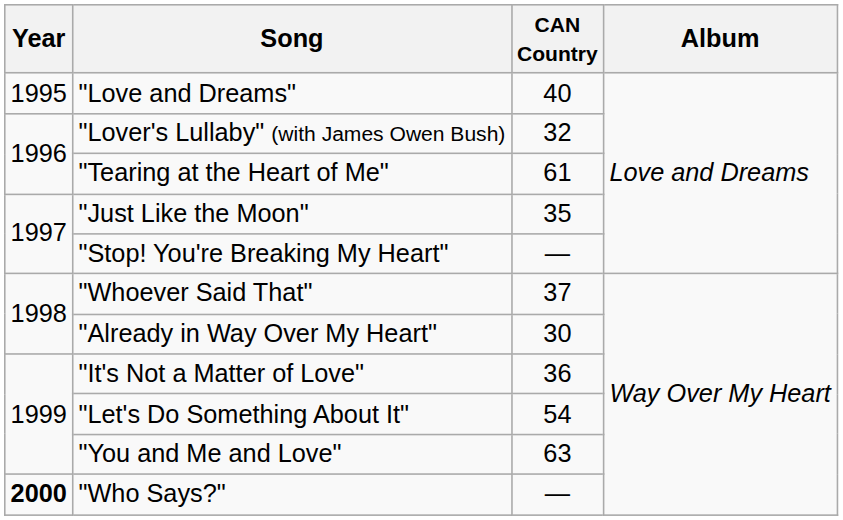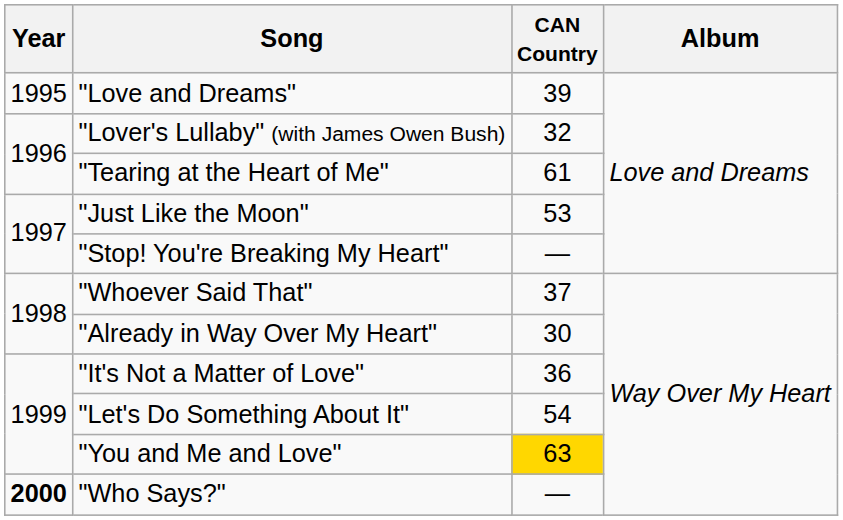 <table class="wikitable">
 <tr>
 <th>Year</th>
 <th>Song</th>
 <th width=45><small>CAN Country</small></th>
 <th>Album</th>
 </tr>
 <tr>
 <td>1995</td>
 <td>"Love and Dreams"</td>
-<td align="center">40</td>
+<td align="center">39</td>
 <td rowspan=5><em>Love and Dreams</em></td>
 </tr>
 <tr>
 <td rowspan=2>1996</td>
 <td>"Lover's Lullaby" <small>(with James Owen Bush)</small></td>
 <td align="center">32</td>
 </tr>
 <tr>
 <td>"Tearing at the Heart of Me"</td>
 <td align="center">61</td>
 </tr>
 <tr>
 <td rowspan=2>1997</td>
 <td>"Just Like the Moon"</td>
-<td align="center">35</td>
+<td align="center">53</td>
 </tr>
 <tr>
 <td>"Stop! You're Breaking My Heart"</td>
 <td align="center">—</td>
 </tr>
 <tr>
 <td rowspan=2>1998</td>
 <td>"Whoever Said That"</td>
 <td align="center">37</td>
 <td rowspan=6><em>Way Over My Heart</em></td>
 </tr>
 <tr>
 <td>"Already in Way Over My Heart"</td>
 <td align="center">30</td>
 </tr>
 <tr>
 <td rowspan=3>1999</td>
 <td>"It's Not a Matter of Love"</td>
 <td align="center">36</td>
 </tr>
 <tr>
 <td>"Let's Do Something About It"</td>
 <td align="center">54</td>
 </tr>
 <tr>
 <td>"You and Me and Love"</td>
-<td align="center">63</td>
+<td align="center" style="background: gold;">63</td>
 </tr>
 <tr>
 <td><strong>2000</strong></td>
 <td>"Who Says?"</td>
 <td align="center">—</td>
 </tr>
 </table>
